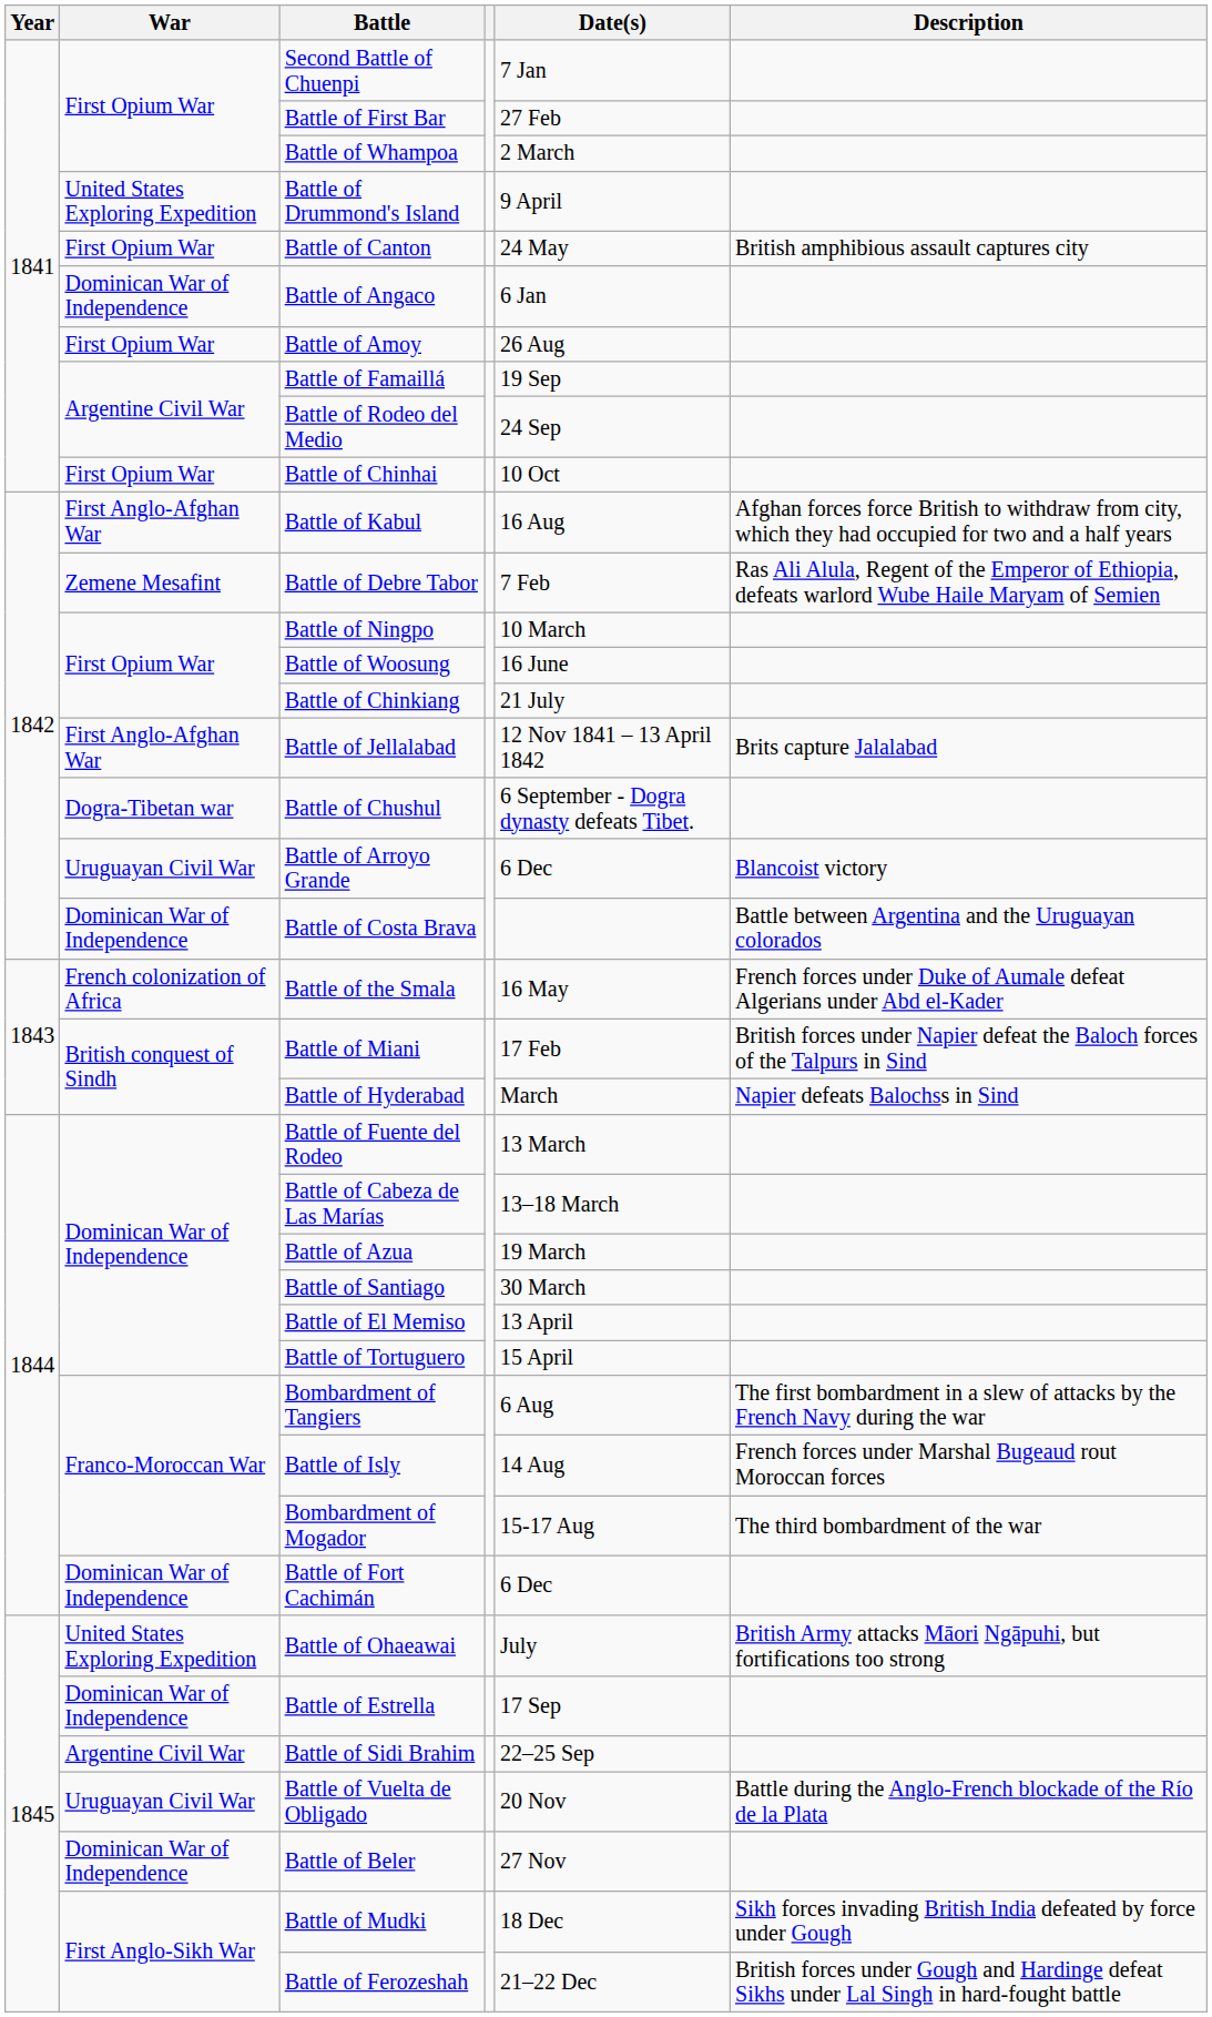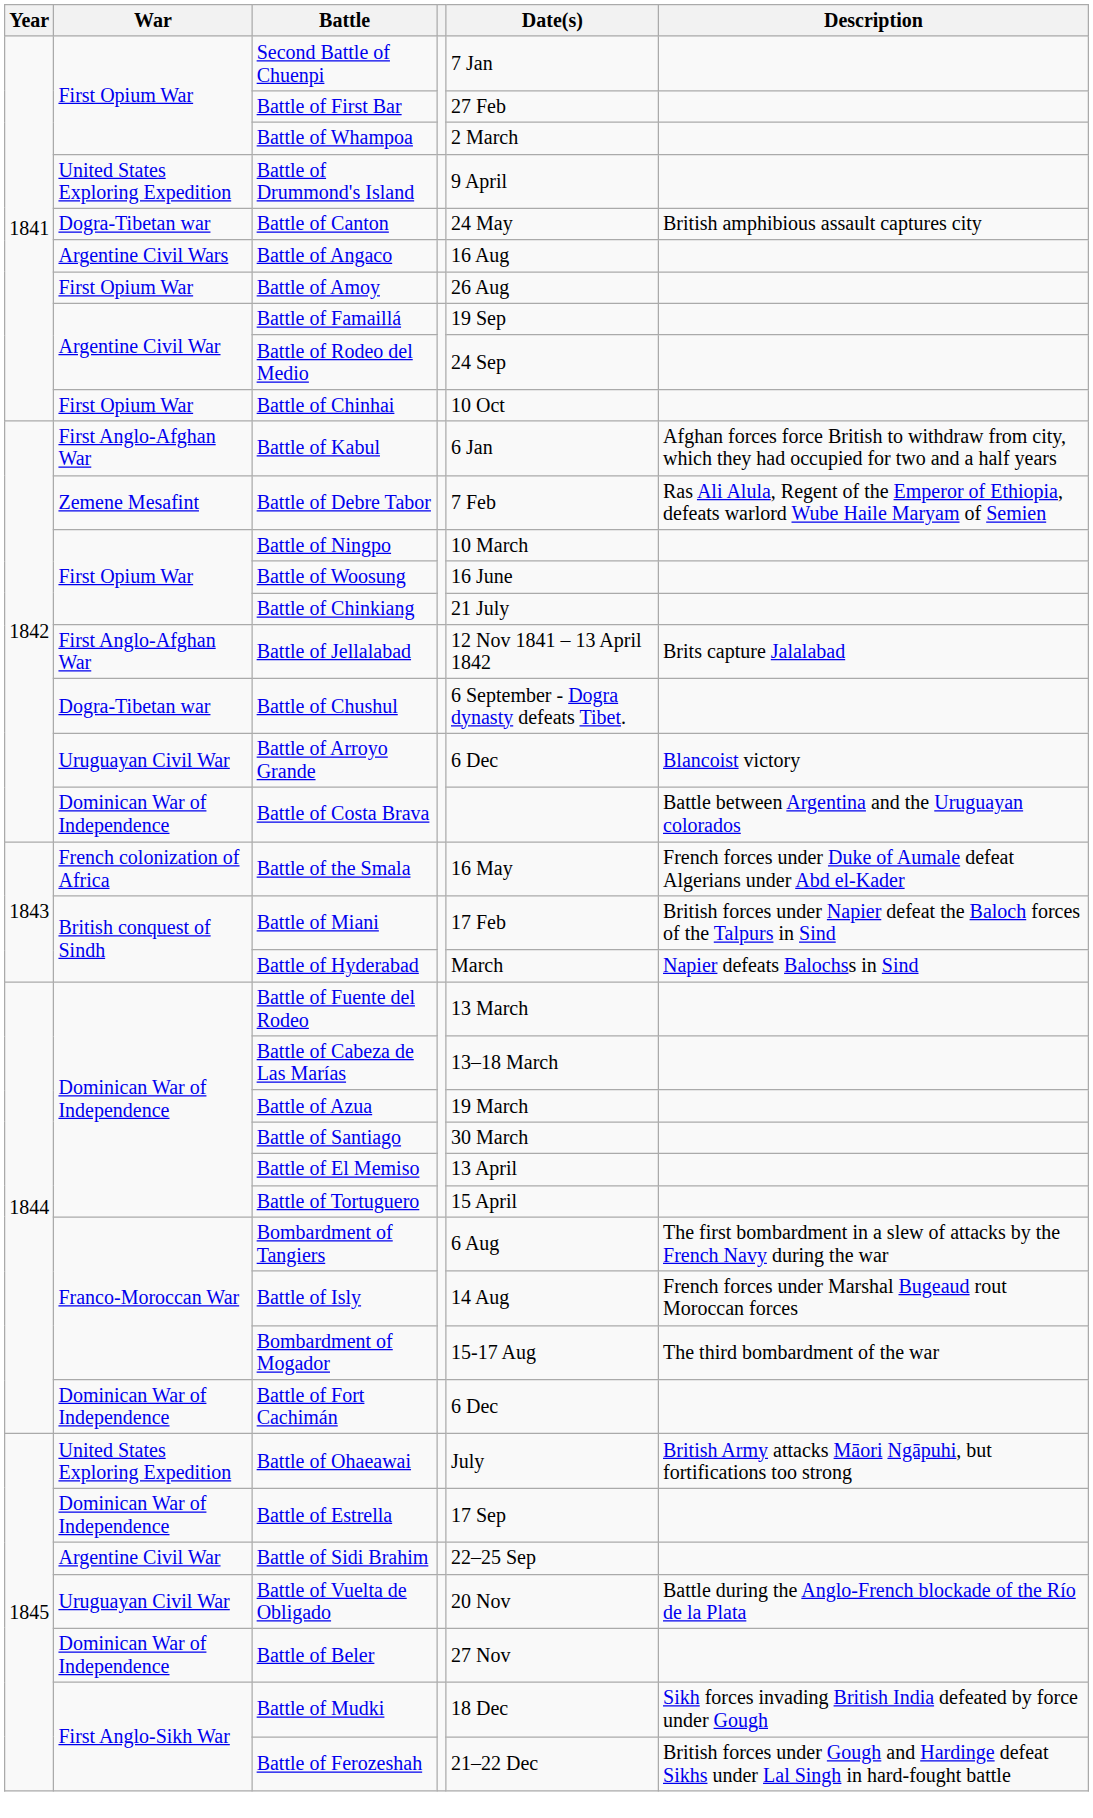 <table class="wikitable sortable">
 <tr>
 <th class="unsortable">Year</th>
 <th>War</th>
 <th class="unsortable">Battle</th>
 <th></th>
 <th>Date(s)</th>
 <th class="unsortable">Description</th>
 </tr>
 <tr>
 <td rowspan="10">1841</td>
 <td rowspan="3"><a href='#'>First Opium War</a></td>
 <td><a href='#'>Second Battle of Chuenpi</a></td>
 <td rowspan="3"></td>
 <td>7 Jan</td>
 <td></td>
 </tr>
 <tr>
 <td><a href='#'>Battle of First Bar</a></td>
 <td>27 Feb</td>
 <td></td>
 </tr>
 <tr>
 <td><a href='#'>Battle of Whampoa</a></td>
 <td>2 March</td>
 <td></td>
 </tr>
 <tr>
 <td><a href='#'>United States Exploring Expedition</a></td>
 <td><a href='#'>Battle of Drummond's Island</a></td>
 <td></td>
 <td>9 April</td>
 <td></td>
 </tr>
 <tr>
-<td><a href='#'>First Opium War</a></td>
+<td><a href='#'>Dogra-Tibetan war</a></td>
 <td><a href='#'>Battle of Canton</a></td>
 <td></td>
 <td>24 May</td>
 <td>British amphibious assault captures city</td>
 </tr>
 <tr>
-<td><a href='#'>Dominican War of Independence</a></td>
+<td><a href='#'>Argentine Civil Wars</a></td>
 <td><a href='#'>Battle of Angaco</a></td>
 <td></td>
-<td>6 Jan</td>
+<td>16 Aug</td>
 <td></td>
 </tr>
 <tr>
 <td><a href='#'>First Opium War</a></td>
 <td><a href='#'>Battle of Amoy</a></td>
 <td></td>
 <td>26 Aug</td>
 <td></td>
 </tr>
 <tr>
 <td rowspan="2"><a href='#'>Argentine Civil War</a></td>
 <td><a href='#'>Battle of Famaillá</a></td>
 <td rowspan="2"></td>
 <td>19 Sep</td>
 <td></td>
 </tr>
 <tr>
 <td><a href='#'>Battle of Rodeo del Medio</a></td>
 <td>24 Sep</td>
 <td></td>
 </tr>
 <tr>
 <td><a href='#'>First Opium War</a></td>
 <td><a href='#'>Battle of Chinhai</a></td>
 <td></td>
 <td>10 Oct</td>
 <td></td>
 </tr>
 <tr>
 <td rowspan="9">1842</td>
 <td><a href='#'>First Anglo-Afghan War</a></td>
 <td><a href='#'>Battle of Kabul</a></td>
 <td></td>
-<td>16 Aug</td>
+<td>6 Jan</td>
 <td>Afghan forces force British to withdraw from city, which they had occupied for two and a half years</td>
 </tr>
 <tr>
 <td><a href='#'>Zemene Mesafint</a></td>
 <td><a href='#'>Battle of Debre Tabor</a></td>
 <td></td>
 <td>7 Feb</td>
 <td>Ras <a href='#'>Ali Alula</a>, Regent of the <a href='#'>Emperor of Ethiopia</a>, defeats warlord <a href='#'>Wube Haile Maryam</a> of <a href='#'>Semien</a></td>
 </tr>
 <tr>
 <td rowspan="3"><a href='#'>First Opium War</a></td>
 <td><a href='#'>Battle of Ningpo</a></td>
 <td rowspan="3"></td>
 <td>10 March</td>
 <td></td>
 </tr>
 <tr>
 <td><a href='#'>Battle of Woosung</a></td>
 <td>16 June</td>
 <td></td>
 </tr>
 <tr>
 <td><a href='#'>Battle of Chinkiang</a></td>
 <td>21 July</td>
 <td></td>
 </tr>
 <tr>
 <td><a href='#'>First Anglo-Afghan War</a></td>
 <td><a href='#'>Battle of Jellalabad</a></td>
 <td></td>
 <td>12 Nov 1841 – 13 April 1842</td>
 <td>Brits capture <a href='#'>Jalalabad</a></td>
 </tr>
 <tr>
 <td><a href='#'>Dogra-Tibetan war</a></td>
 <td><a href='#'>Battle of Chushul</a></td>
 <td></td>
 <td>6 September - <a href='#'>Dogra dynasty</a> defeats <a href='#'>Tibet</a>.</td>
 </tr>
 <tr>
 <td><a href='#'>Uruguayan Civil War</a></td>
 <td><a href='#'>Battle of Arroyo Grande</a></td>
 <td rowspan="2"></td>
 <td>6 Dec</td>
 <td><a href='#'>Blancoist</a> victory</td>
 </tr>
 <tr>
 <td><a href='#'>Dominican War of Independence</a></td>
 <td><a href='#'>Battle of Costa Brava</a></td>
 <td></td>
 <td>Battle between <a href='#'>Argentina</a> and the <a href='#'>Uruguayan colorados</a></td>
 </tr>
 <tr>
 <td rowspan="3">1843</td>
 <td><a href='#'>French colonization of Africa</a></td>
 <td><a href='#'>Battle of the Smala</a></td>
 <td></td>
 <td>16 May</td>
 <td>French forces under <a href='#'>Duke of Aumale</a> defeat Algerians under <a href='#'>Abd el-Kader</a></td>
 </tr>
 <tr>
 <td rowspan="2"><a href='#'>British conquest of Sindh</a></td>
 <td><a href='#'>Battle of Miani</a></td>
 <td rowspan="2"></td>
 <td>17 Feb</td>
 <td>British forces under <a href='#'>Napier</a> defeat the <a href='#'>Baloch</a> forces of the <a href='#'>Talpurs</a> in <a href='#'>Sind</a></td>
 </tr>
 <tr>
 <td><a href='#'>Battle of Hyderabad</a></td>
 <td>March</td>
 <td><a href='#'>Napier</a> defeats <a href='#'>Balochs</a>s in <a href='#'>Sind</a></td>
 </tr>
 <tr>
 <td rowspan="10">1844</td>
 <td rowspan="6"><a href='#'>Dominican War of Independence</a></td>
 <td><a href='#'>Battle of Fuente del Rodeo</a></td>
 <td rowspan="6"></td>
 <td>13 March</td>
 <td></td>
 </tr>
 <tr>
 <td><a href='#'>Battle of Cabeza de Las Marías</a></td>
 <td>13–18 March</td>
 <td></td>
 </tr>
 <tr>
 <td><a href='#'>Battle of Azua</a></td>
 <td>19 March</td>
 <td></td>
 </tr>
 <tr>
 <td><a href='#'>Battle of Santiago</a></td>
 <td>30 March</td>
 <td></td>
 </tr>
 <tr>
 <td><a href='#'>Battle of El Memiso</a></td>
 <td>13 April</td>
 <td></td>
 </tr>
 <tr>
 <td><a href='#'>Battle of Tortuguero</a></td>
 <td>15 April</td>
 <td></td>
 </tr>
 <tr>
 <td rowspan="3"><a href='#'>Franco-Moroccan War</a></td>
 <td><a href='#'>Bombardment of Tangiers</a></td>
 <td rowspan="3"></td>
 <td>6 Aug</td>
 <td>The first bombardment in a slew of attacks by the <a href='#'>French Navy</a> during the war</td>
 </tr>
 <tr>
 <td><a href='#'>Battle of Isly</a></td>
 <td>14 Aug</td>
 <td>French forces under Marshal <a href='#'>Bugeaud</a> rout Moroccan forces</td>
 </tr>
 <tr>
 <td><a href='#'>Bombardment of Mogador</a></td>
 <td>15-17 Aug</td>
 <td>The third bombardment of the war</td>
 </tr>
 <tr>
 <td><a href='#'>Dominican War of Independence</a></td>
 <td><a href='#'>Battle of Fort Cachimán</a></td>
 <td></td>
 <td>6 Dec</td>
 <td></td>
 </tr>
 <tr>
 <td rowspan="7">1845</td>
 <td><a href='#'>United States Exploring Expedition</a></td>
 <td><a href='#'>Battle of Ohaeawai</a></td>
 <td></td>
 <td>July</td>
 <td><a href='#'>British Army</a> attacks <a href='#'>Māori</a> <a href='#'>Ngāpuhi</a>, but fortifications too strong</td>
 </tr>
 <tr>
 <td><a href='#'>Dominican War of Independence</a></td>
 <td><a href='#'>Battle of Estrella</a></td>
 <td></td>
 <td>17 Sep</td>
 <td></td>
 </tr>
 <tr>
 <td><a href='#'>Argentine Civil War</a></td>
 <td><a href='#'>Battle of Sidi Brahim</a></td>
 <td></td>
 <td>22–25 Sep</td>
 <td></td>
 </tr>
 <tr>
 <td><a href='#'>Uruguayan Civil War</a></td>
 <td><a href='#'>Battle of Vuelta de Obligado</a></td>
 <td></td>
 <td>20 Nov</td>
 <td>Battle during the <a href='#'>Anglo-French blockade of the Río de la Plata</a></td>
 </tr>
 <tr>
 <td><a href='#'>Dominican War of Independence</a></td>
 <td><a href='#'>Battle of Beler</a></td>
 <td></td>
 <td>27 Nov</td>
 <td></td>
 </tr>
 <tr>
 <td rowspan="2"><a href='#'>First Anglo-Sikh War</a></td>
 <td><a href='#'>Battle of Mudki</a></td>
 <td rowspan="2"></td>
 <td>18 Dec</td>
 <td><a href='#'>Sikh</a> forces invading <a href='#'>British India</a> defeated by force under <a href='#'>Gough</a></td>
 </tr>
 <tr>
 <td><a href='#'>Battle of Ferozeshah</a></td>
 <td>21–22 Dec</td>
 <td>British forces under <a href='#'>Gough</a> and <a href='#'>Hardinge</a> defeat <a href='#'>Sikhs</a> under <a href='#'>Lal Singh</a> in hard-fought battle</td>
 </tr>
 </table>
